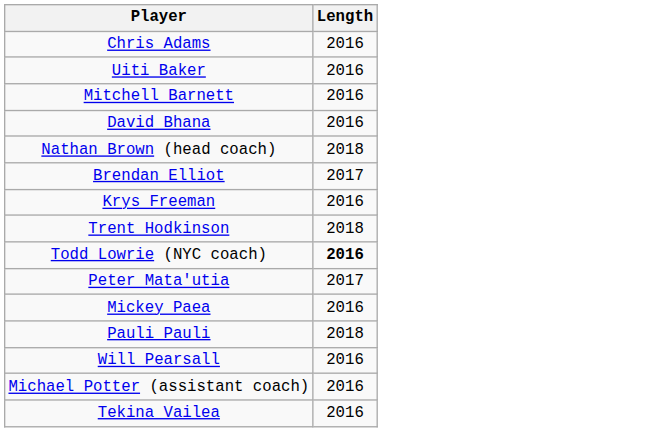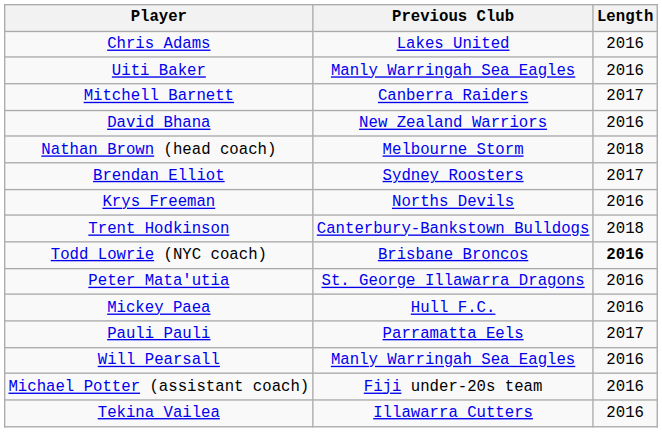 <table class="wikitable sortable" style="text-align: center; font-size:90%">
 <tr style="background:#efefef;">
 <th>Player</th>
+<th>Previous Club</th>
 <th>Length</th>
 </tr>
 <tr>
 <td><a href='#'>Chris Adams</a></td>
+<td><a href='#'>Lakes United</a></td>
 <td>2016</td>
 </tr>
 <tr>
 <td><a href='#'>Uiti Baker</a></td>
+<td><a href='#'>Manly Warringah Sea Eagles</a></td>
 <td>2016</td>
 </tr>
 <tr>
 <td><a href='#'>Mitchell Barnett</a></td>
-<td>2016</td>
+<td><a href='#'>Canberra Raiders</a></td>
+<td>2017</td>
 </tr>
 <tr>
 <td><a href='#'>David Bhana</a></td>
+<td><a href='#'>New Zealand Warriors</a></td>
 <td>2016</td>
 </tr>
 <tr>
 <td><a href='#'>Nathan Brown</a> (head coach)</td>
+<td><a href='#'>Melbourne Storm</a></td>
 <td>2018</td>
 </tr>
 <tr>
 <td><a href='#'>Brendan Elliot</a></td>
+<td><a href='#'>Sydney Roosters</a></td>
 <td>2017</td>
 </tr>
 <tr>
 <td><a href='#'>Krys Freeman</a></td>
+<td><a href='#'>Norths Devils</a></td>
 <td>2016</td>
 </tr>
 <tr>
 <td><a href='#'>Trent Hodkinson</a></td>
+<td><a href='#'>Canterbury-Bankstown Bulldogs</a></td>
 <td>2018</td>
 </tr>
 <tr>
 <td><a href='#'>Todd Lowrie</a> (NYC coach)</td>
+<td><a href='#'>Brisbane Broncos</a></td>
 <td><strong>2016</strong></td>
 </tr>
 <tr>
 <td><a href='#'>Peter Mata'utia</a></td>
-<td>2017</td>
+<td><a href='#'>St. George Illawarra Dragons</a></td>
+<td>2016</td>
 </tr>
 <tr>
 <td><a href='#'>Mickey Paea</a></td>
+<td><a href='#'>Hull F.C.</a></td>
 <td>2016</td>
 </tr>
 <tr>
 <td><a href='#'>Pauli Pauli</a></td>
-<td>2018</td>
+<td><a href='#'>Parramatta Eels</a></td>
+<td>2017</td>
 </tr>
 <tr>
 <td><a href='#'>Will Pearsall</a></td>
+<td><a href='#'>Manly Warringah Sea Eagles</a></td>
 <td>2016</td>
 </tr>
 <tr>
 <td><a href='#'>Michael Potter</a> (assistant coach)</td>
+<td><a href='#'>Fiji</a> under-20s team</td>
 <td>2016</td>
 </tr>
 <tr>
 <td><a href='#'>Tekina Vailea</a></td>
+<td><a href='#'>Illawarra Cutters</a></td>
 <td>2016</td>
 </tr>
 </table>
